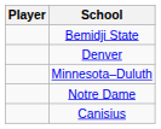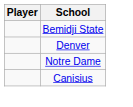 <table class="wikitable sortable" style="font-size: 95%;text-align: center;">
 <tr>
 <th>Player</th>
 <th>School</th>
 </tr>
 <tr>
 <td></td>
 <td><a href='#'>Bemidji State</a></td>
 </tr>
 <tr>
 <td></td>
 <td><a href='#'>Denver</a></td>
 </tr>
 <tr>
 <td></td>
-<td><a href='#'>Minnesota–Duluth</a></td>
-</tr>
-<tr>
-<td></td>
 <td><a href='#'>Notre Dame</a></td>
 </tr>
 <tr>
 <td></td>
 <td><a href='#'>Canisius</a></td>
 </tr>
 </table>
